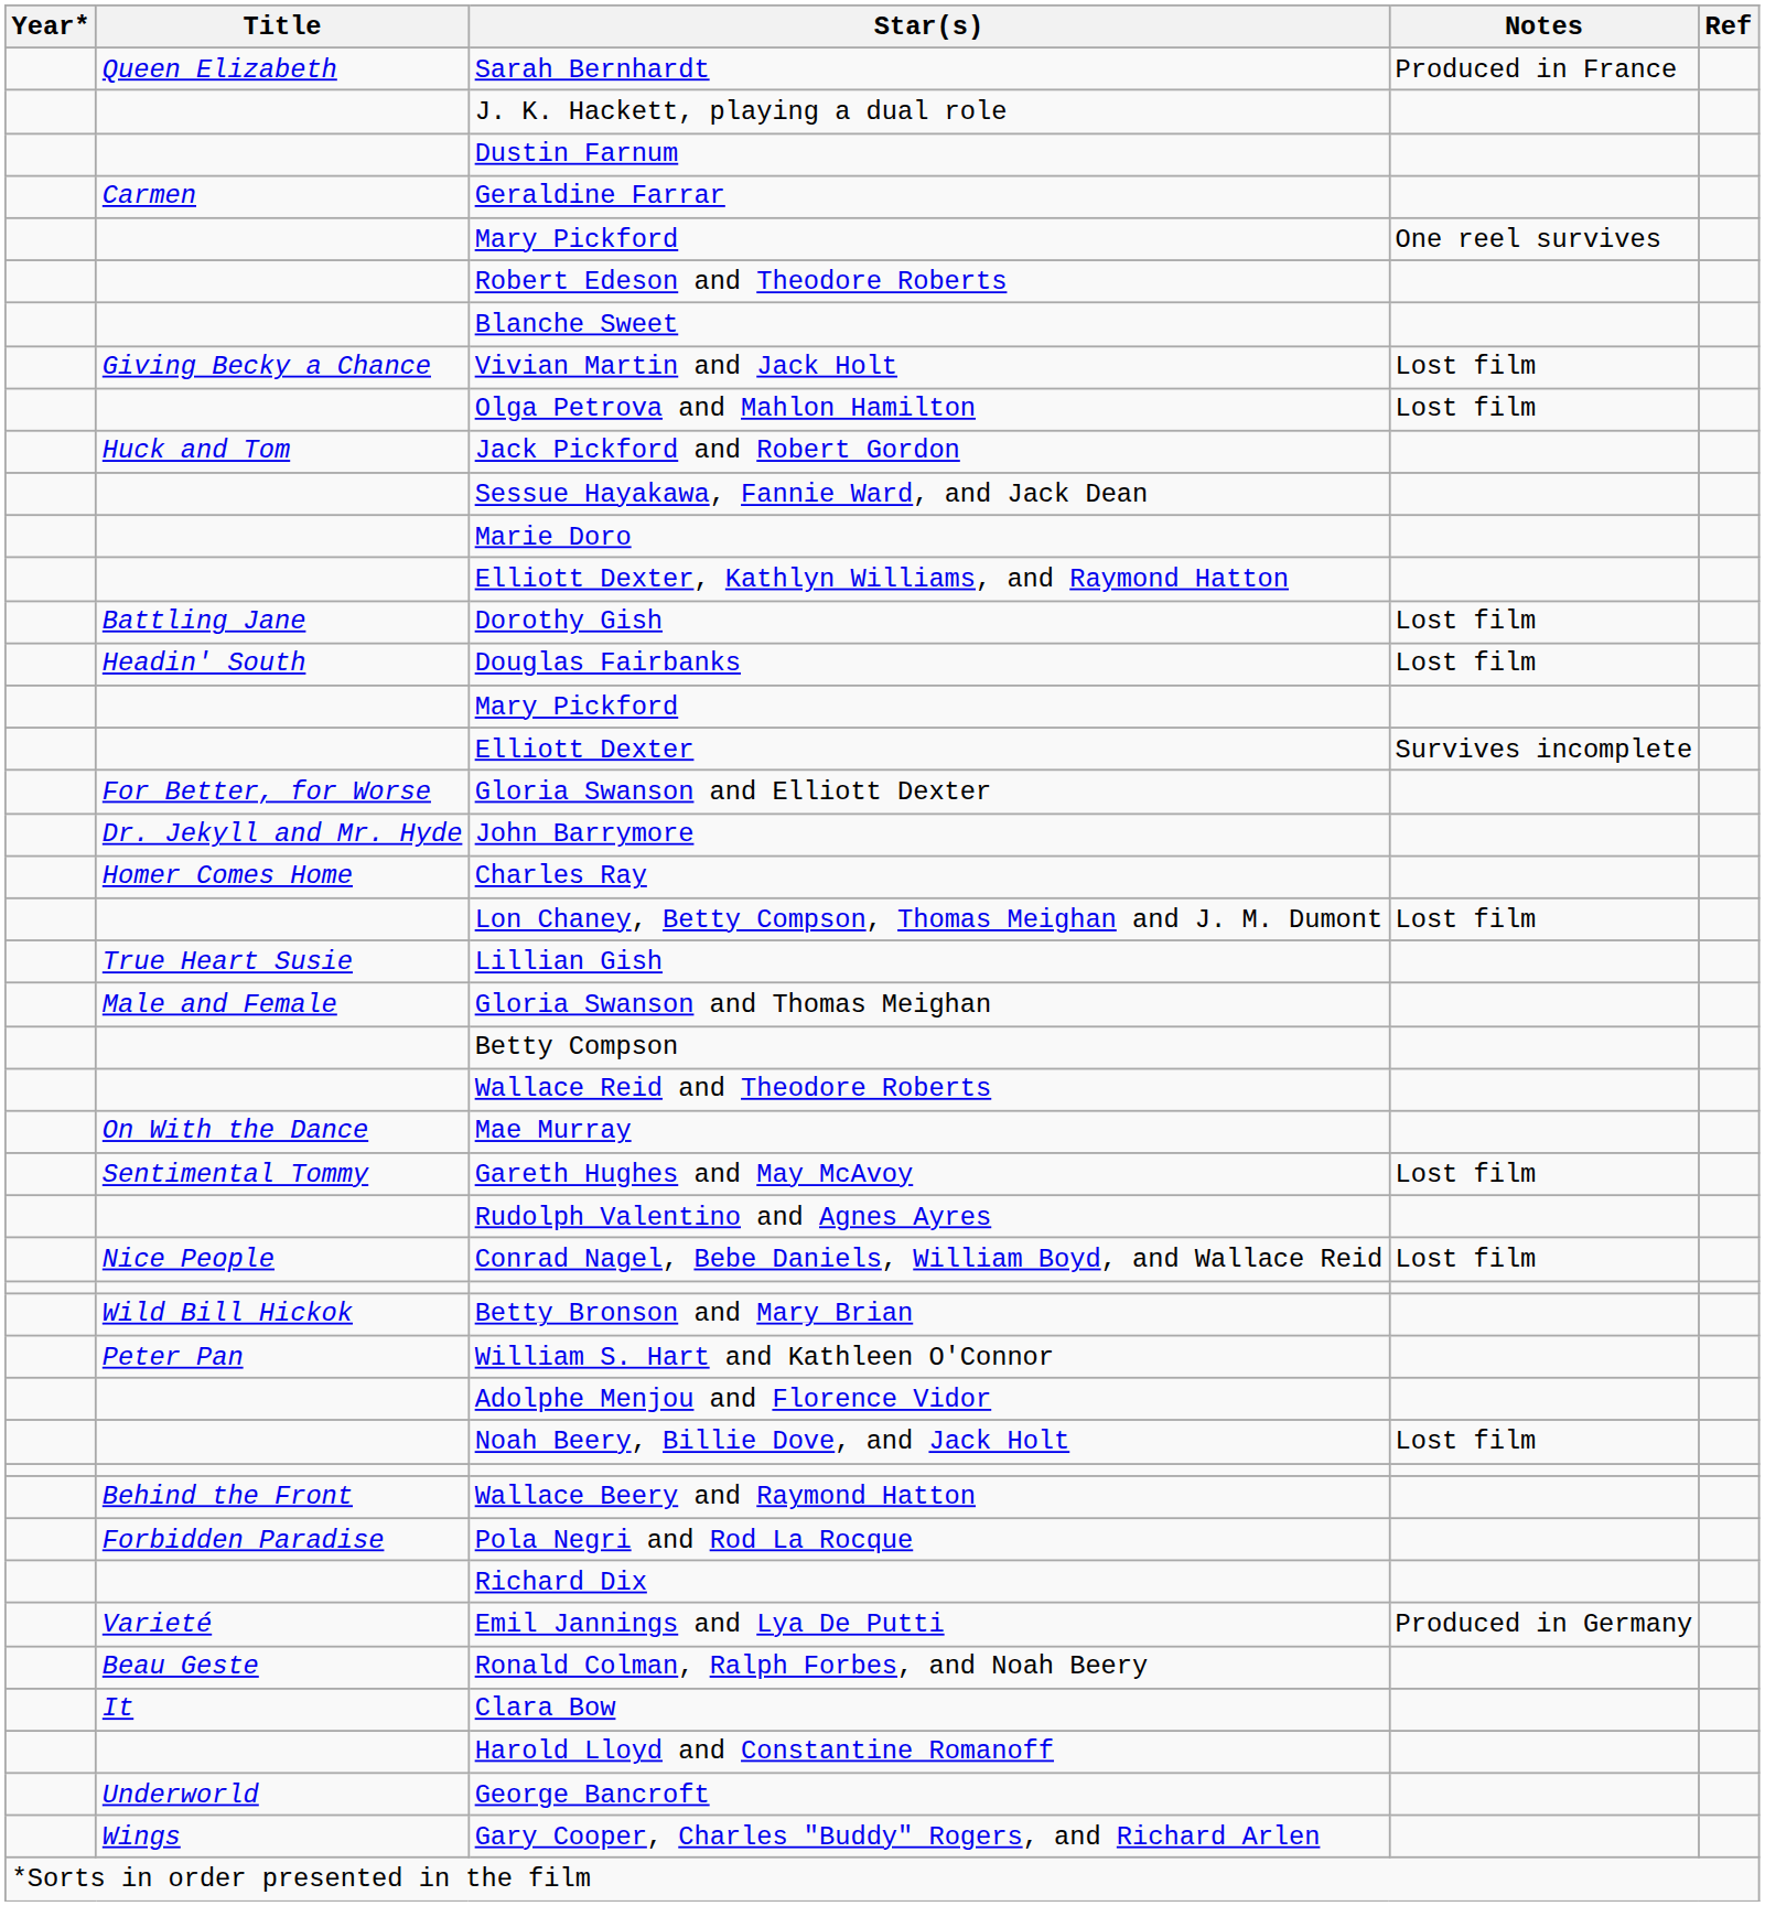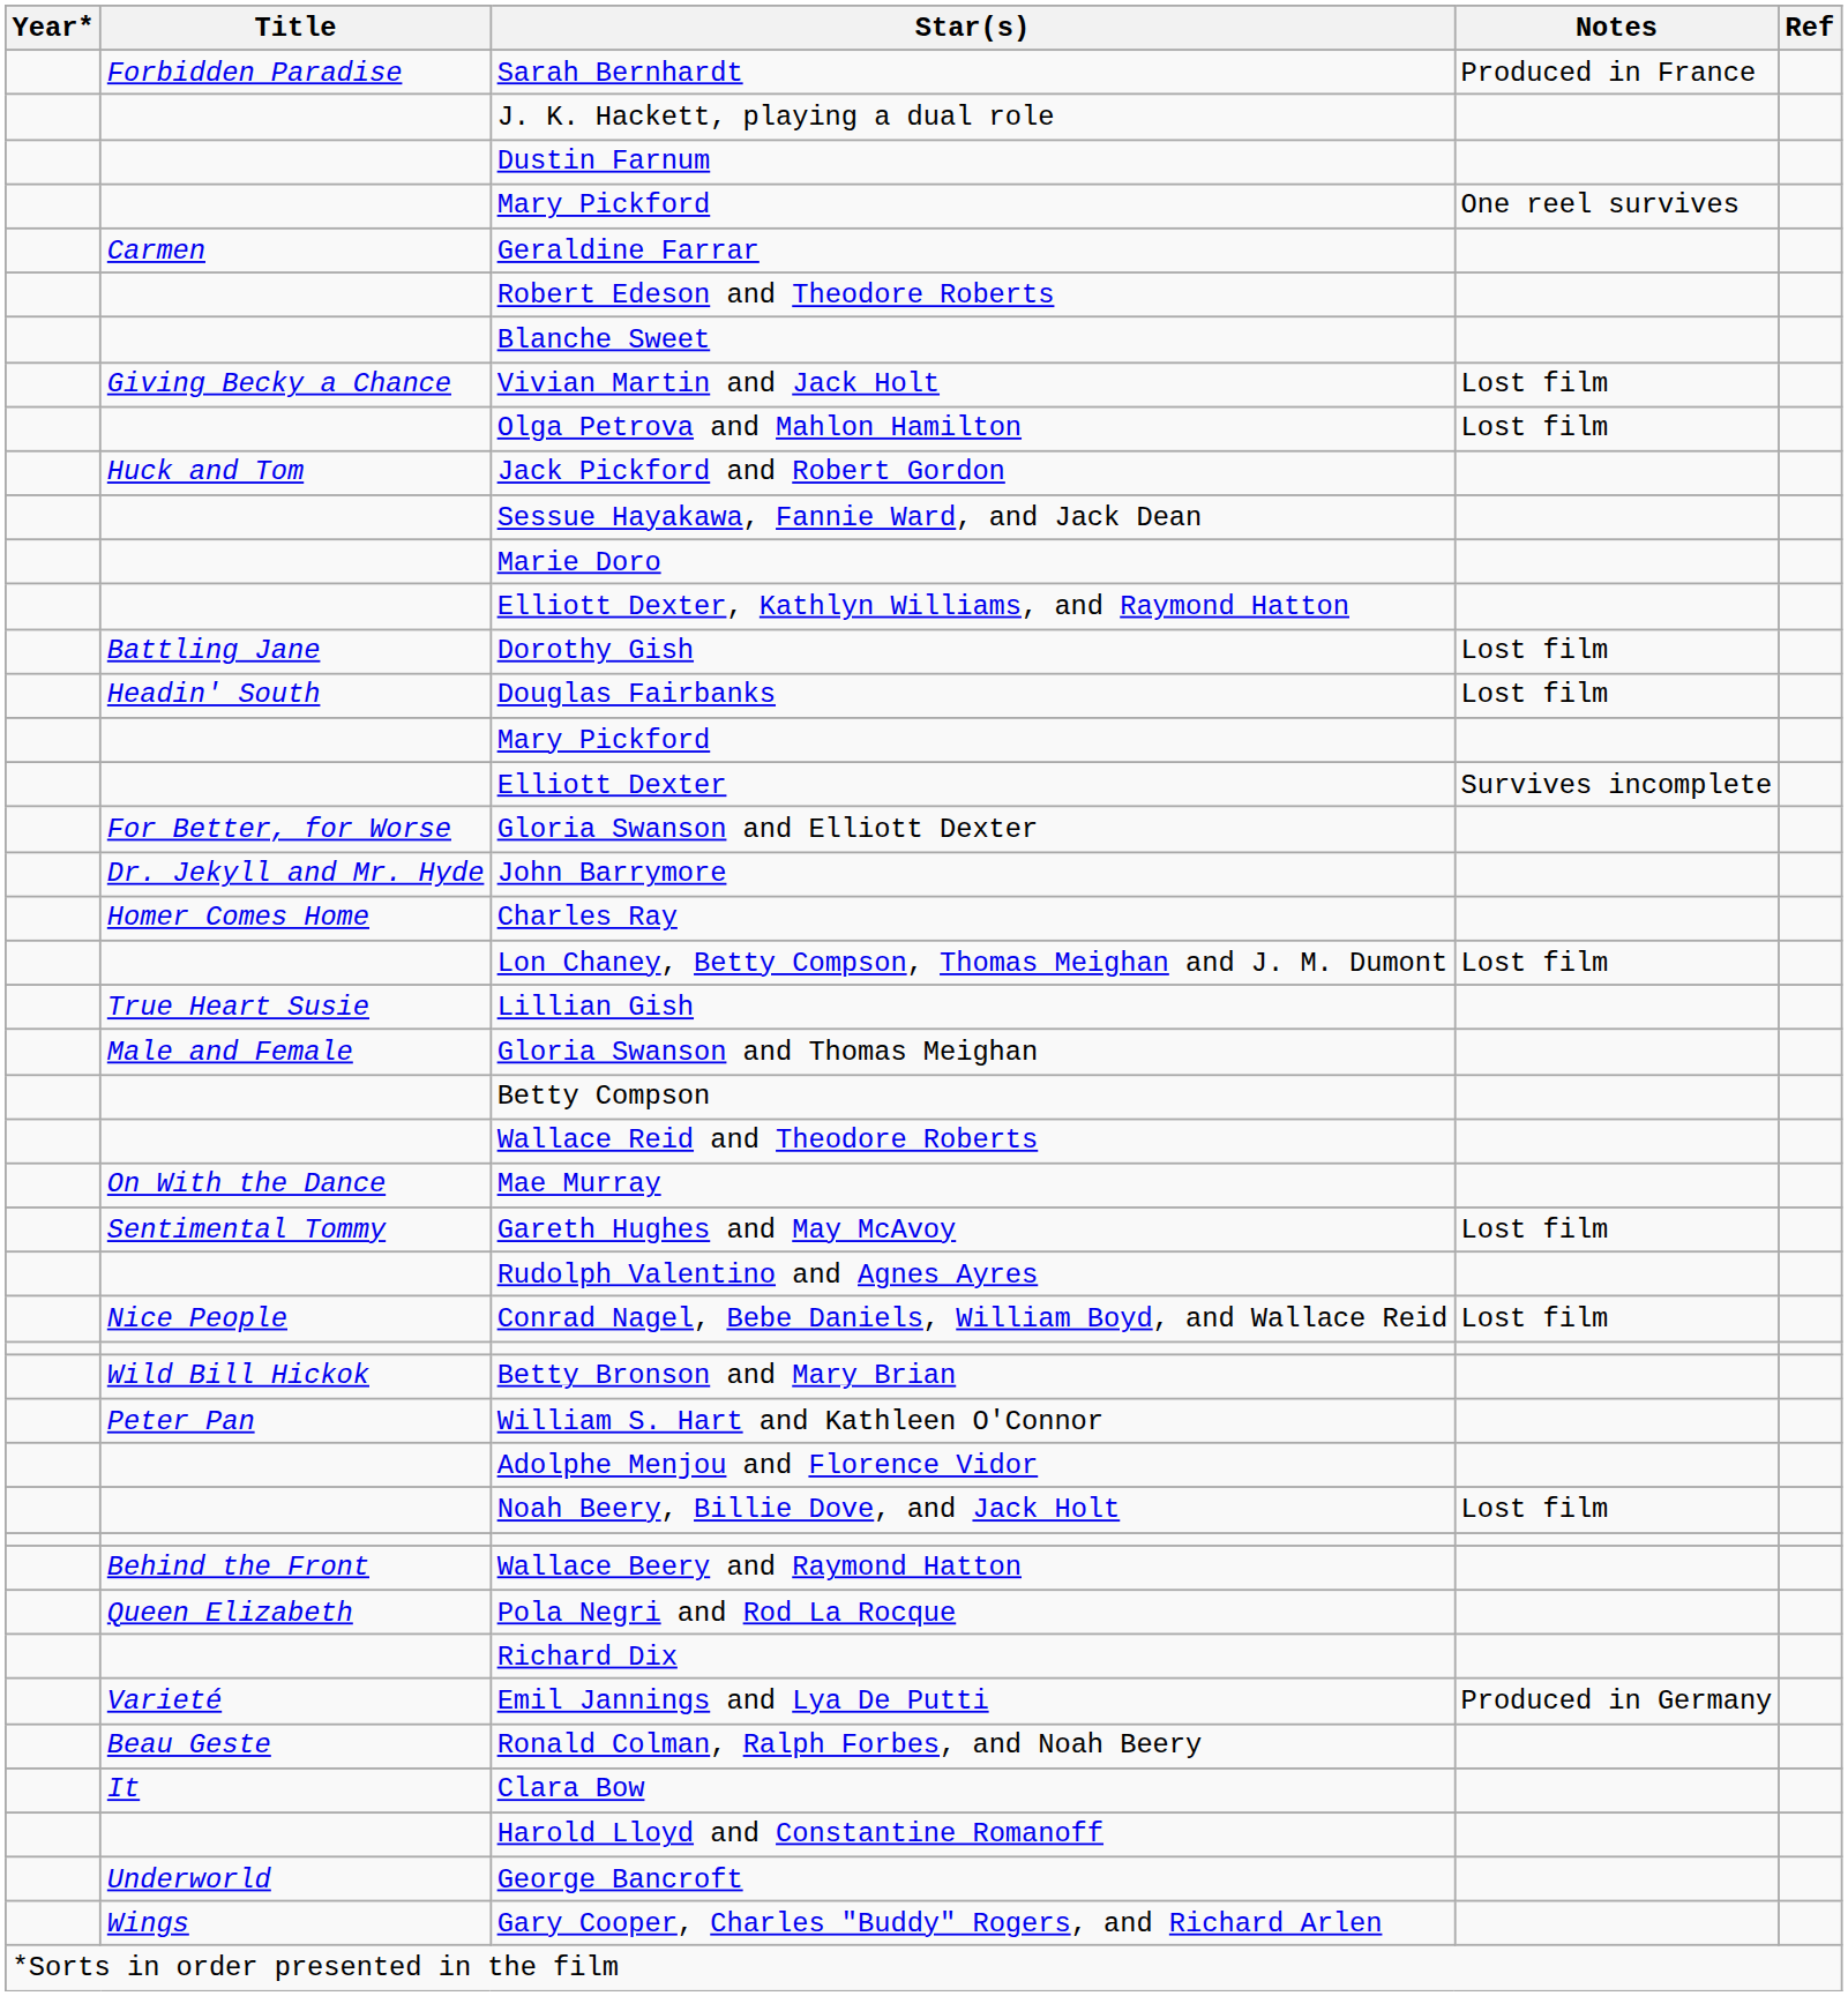 <table class="wikitable sortable">
 <tr>
 <th>Year*</th>
 <th>Title</th>
 <th class="unsortable">Star(s)</th>
 <th class="unsortable">Notes</th>
 <th class="unsortable">Ref</th>
 </tr>
 <tr>
 <td></td>
-<td><em><a href='#'>Queen Elizabeth</a></em></td>
+<td><em><a href='#'>Forbidden Paradise</a></em></td>
 <td><a href='#'>Sarah Bernhardt</a></td>
 <td>Produced in France</td>
 <td></td>
 </tr>
 <tr>
 <td></td>
 <td></td>
 <td>J. K. Hackett, playing a dual role</td>
 <td></td>
 <td></td>
 </tr>
 <tr>
 <td></td>
 <td></td>
 <td><a href='#'>Dustin Farnum</a></td>
 <td></td>
 <td></td>
 </tr>
 <tr>
 <td></td>
-<td><em><a href='#'>Carmen</a></em></td>
-<td><a href='#'>Geraldine Farrar</a></td>
 <td></td>
+<td><a href='#'>Mary Pickford</a></td>
+<td>One reel survives</td>
 <td></td>
 </tr>
 <tr>
 <td></td>
+<td><em><a href='#'>Carmen</a></em></td>
+<td><a href='#'>Geraldine Farrar</a></td>
 <td></td>
-<td><a href='#'>Mary Pickford</a></td>
-<td>One reel survives</td>
 <td></td>
 </tr>
 <tr>
 <td></td>
 <td></td>
 <td><a href='#'>Robert Edeson</a> and <a href='#'>Theodore Roberts</a></td>
 <td></td>
 <td></td>
 </tr>
 <tr>
 <td></td>
 <td></td>
 <td><a href='#'>Blanche Sweet</a></td>
 <td></td>
 <td></td>
 </tr>
 <tr>
 <td></td>
 <td><em><a href='#'>Giving Becky a Chance</a></em></td>
 <td><a href='#'>Vivian Martin</a> and <a href='#'>Jack Holt</a></td>
 <td>Lost film</td>
 <td></td>
 </tr>
 <tr>
 <td></td>
 <td></td>
 <td><a href='#'>Olga Petrova</a> and <a href='#'>Mahlon Hamilton</a></td>
 <td>Lost film</td>
 <td></td>
 </tr>
 <tr>
 <td></td>
 <td><em><a href='#'>Huck and Tom</a></em></td>
 <td><a href='#'>Jack Pickford</a> and <a href='#'>Robert Gordon</a></td>
 <td></td>
 <td></td>
 </tr>
 <tr>
 <td></td>
 <td></td>
 <td><a href='#'>Sessue Hayakawa</a>, <a href='#'>Fannie Ward</a>, and Jack Dean</td>
 <td></td>
 <td></td>
 </tr>
 <tr>
 <td></td>
 <td></td>
 <td><a href='#'>Marie Doro</a></td>
 <td></td>
 <td></td>
 </tr>
 <tr>
 <td></td>
 <td></td>
 <td><a href='#'>Elliott Dexter</a>, <a href='#'>Kathlyn Williams</a>, and <a href='#'>Raymond Hatton</a></td>
 <td></td>
 <td></td>
 </tr>
 <tr>
 <td></td>
 <td><em><a href='#'>Battling Jane</a></em></td>
 <td><a href='#'>Dorothy Gish</a></td>
 <td>Lost film</td>
 <td></td>
 </tr>
 <tr>
 <td></td>
 <td><em><a href='#'>Headin' South</a></em></td>
 <td><a href='#'>Douglas Fairbanks</a></td>
 <td>Lost film</td>
 <td></td>
 </tr>
 <tr>
 <td></td>
 <td></td>
 <td><a href='#'>Mary Pickford</a></td>
 <td></td>
 <td></td>
 </tr>
 <tr>
 <td></td>
 <td></td>
 <td><a href='#'>Elliott Dexter</a></td>
 <td>Survives incomplete</td>
 <td></td>
 </tr>
 <tr>
 <td></td>
 <td><em><a href='#'>For Better, for Worse</a></em></td>
 <td><a href='#'>Gloria Swanson</a> and Elliott Dexter</td>
 <td></td>
 <td></td>
 </tr>
 <tr>
 <td></td>
 <td><em><a href='#'>Dr. Jekyll and Mr. Hyde</a></em></td>
 <td><a href='#'>John Barrymore</a></td>
 <td></td>
 <td></td>
 </tr>
 <tr>
 <td></td>
 <td><em><a href='#'>Homer Comes Home</a></em></td>
 <td><a href='#'>Charles Ray</a></td>
 <td></td>
 <td></td>
 </tr>
 <tr>
 <td></td>
 <td></td>
 <td><a href='#'>Lon Chaney</a>, <a href='#'>Betty Compson</a>, <a href='#'>Thomas Meighan</a> and J. M. Dumont</td>
 <td>Lost film</td>
 <td></td>
 </tr>
 <tr>
 <td></td>
 <td><em><a href='#'>True Heart Susie</a></em></td>
 <td><a href='#'>Lillian Gish</a></td>
 <td></td>
 <td></td>
 </tr>
 <tr>
 <td></td>
 <td><em><a href='#'>Male and Female</a></em></td>
 <td><a href='#'>Gloria Swanson</a> and Thomas Meighan</td>
 <td></td>
 <td></td>
 </tr>
 <tr>
 <td></td>
 <td></td>
 <td>Betty Compson</td>
 <td></td>
 <td></td>
 </tr>
 <tr>
 <td></td>
 <td></td>
 <td><a href='#'>Wallace Reid</a> and <a href='#'>Theodore Roberts</a></td>
 <td></td>
 <td></td>
 </tr>
 <tr>
 <td></td>
 <td><em><a href='#'>On With the Dance</a></em></td>
 <td><a href='#'>Mae Murray</a></td>
 <td></td>
 <td></td>
 </tr>
 <tr>
 <td></td>
 <td><em><a href='#'>Sentimental Tommy</a></em></td>
 <td><a href='#'>Gareth Hughes</a> and <a href='#'>May McAvoy</a></td>
 <td>Lost film</td>
 <td></td>
 </tr>
 <tr>
 <td></td>
 <td></td>
 <td><a href='#'>Rudolph Valentino</a> and <a href='#'>Agnes Ayres</a></td>
 <td></td>
 <td></td>
 </tr>
 <tr>
 <td></td>
 <td><em><a href='#'>Nice People</a></em></td>
 <td><a href='#'>Conrad Nagel</a>, <a href='#'>Bebe Daniels</a>, <a href='#'>William Boyd</a>, and Wallace Reid</td>
 <td>Lost film</td>
 <td></td>
 </tr>
 <tr>
 <td></td>
 <td></td>
 <td></td>
 <td></td>
 <td></td>
 </tr>
 <tr>
 <td></td>
 <td><em><a href='#'>Wild Bill Hickok</a></em></td>
 <td><a href='#'>Betty Bronson</a> and <a href='#'>Mary Brian</a></td>
 <td></td>
 <td></td>
 </tr>
 <tr>
 <td></td>
 <td><em><a href='#'>Peter Pan</a></em></td>
 <td><a href='#'>William S. Hart</a> and Kathleen O'Connor</td>
 <td></td>
 <td></td>
 </tr>
 <tr>
 <td></td>
 <td></td>
 <td><a href='#'>Adolphe Menjou</a> and <a href='#'>Florence Vidor</a></td>
 <td></td>
 <td></td>
 </tr>
 <tr>
 <td></td>
 <td></td>
 <td><a href='#'>Noah Beery</a>, <a href='#'>Billie Dove</a>, and <a href='#'>Jack Holt</a></td>
 <td>Lost film</td>
 <td></td>
 </tr>
 <tr>
 <td></td>
 <td></td>
 <td></td>
 <td></td>
 <td></td>
 </tr>
 <tr>
 <td></td>
 <td><em><a href='#'>Behind the Front</a></em></td>
 <td><a href='#'>Wallace Beery</a> and <a href='#'>Raymond Hatton</a></td>
 <td></td>
 <td></td>
 </tr>
 <tr>
 <td></td>
-<td><em><a href='#'>Forbidden Paradise</a></em></td>
+<td><em><a href='#'>Queen Elizabeth</a></em></td>
 <td><a href='#'>Pola Negri</a> and <a href='#'>Rod La Rocque</a></td>
 <td></td>
 <td></td>
 </tr>
 <tr>
 <td></td>
 <td></td>
 <td><a href='#'>Richard Dix</a></td>
 <td></td>
 <td></td>
 </tr>
 <tr>
 <td></td>
 <td><em><a href='#'>Varieté</a></em></td>
 <td><a href='#'>Emil Jannings</a> and <a href='#'>Lya De Putti</a></td>
 <td>Produced in Germany</td>
 <td></td>
 </tr>
 <tr>
 <td></td>
 <td><em><a href='#'>Beau Geste</a></em></td>
 <td><a href='#'>Ronald Colman</a>, <a href='#'>Ralph Forbes</a>, and Noah Beery</td>
 <td></td>
 <td></td>
 </tr>
 <tr>
 <td></td>
 <td><em><a href='#'>It</a></em></td>
 <td><a href='#'>Clara Bow</a></td>
 <td></td>
 <td></td>
 </tr>
 <tr>
 <td></td>
 <td></td>
 <td><a href='#'>Harold Lloyd</a> and <a href='#'>Constantine Romanoff</a></td>
 <td></td>
 <td></td>
 </tr>
 <tr>
 <td></td>
 <td><em><a href='#'>Underworld</a></em></td>
 <td><a href='#'>George Bancroft</a></td>
 <td></td>
 <td></td>
 </tr>
 <tr>
 <td></td>
 <td><em><a href='#'>Wings</a></em></td>
 <td><a href='#'>Gary Cooper</a>, <a href='#'>Charles "Buddy" Rogers</a>, and <a href='#'>Richard Arlen</a></td>
 <td></td>
 <td></td>
 </tr>
 <tr class="sortbottom">
 <td colspan="5">*Sorts in order presented in the film</td>
 </tr>
 </table>
